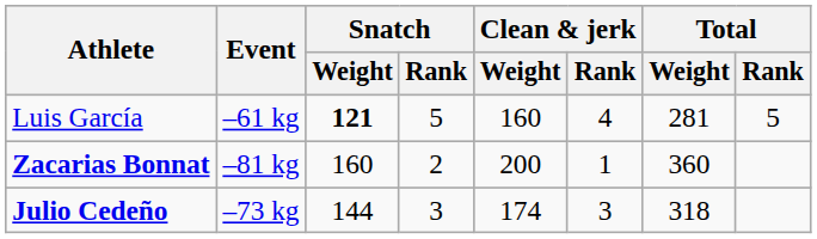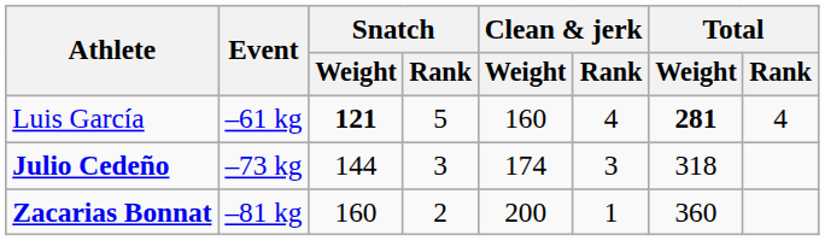 <table class=wikitable style=font-size:90%;text-align:center>
 <tr>
 <th rowspan=2>Athlete</th>
 <th rowspan=2>Event</th>
 <th colspan=2>Snatch</th>
 <th colspan=2>Clean & jerk</th>
 <th colspan=2>Total</th>
 </tr>
 <tr style=font-size:95%>
 <th>Weight</th>
 <th>Rank</th>
 <th>Weight</th>
 <th>Rank</th>
 <th>Weight</th>
 <th>Rank</th>
 </tr>
 <tr align=center>
 <td align=left><a href='#'>Luis García</a></td>
 <td align=left><a href='#'>–61 kg</a></td>
 <td><strong>121</strong></td>
 <td>5</td>
 <td>160</td>
 <td>4</td>
-<td>281</td>
-<td>5</td>
+<td><strong>281</strong></td>
+<td>4</td>
+</tr>
+<tr align=center>
+<td align=left><strong><a href='#'>Julio Cedeño</a></strong></td>
+<td align=left><a href='#'>–73 kg</a></td>
+<td>144</td>
+<td>3</td>
+<td>174</td>
+<td>3</td>
+<td>318</td>
+<td></td>
 </tr>
 <tr align=center>
 <td align=left><strong><a href='#'>Zacarias Bonnat</a></strong></td>
 <td align=left><a href='#'>–81 kg</a></td>
 <td>160</td>
 <td>2</td>
 <td>200</td>
 <td>1</td>
 <td>360</td>
 <td></td>
 </tr>
-<tr align=center>
-<td align=left><strong><a href='#'>Julio Cedeño</a></strong></td>
-<td align=left><a href='#'>–73 kg</a></td>
-<td>144</td>
-<td>3</td>
-<td>174</td>
-<td>3</td>
-<td>318</td>
-<td></td>
-</tr>
 </table>
